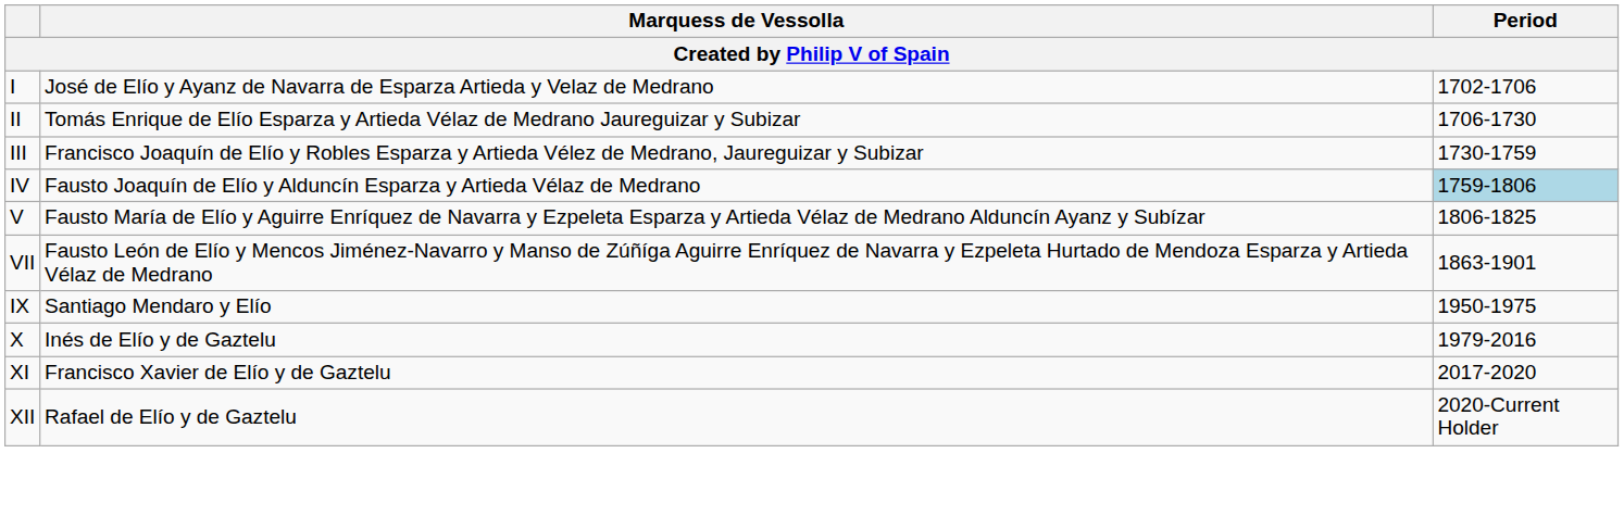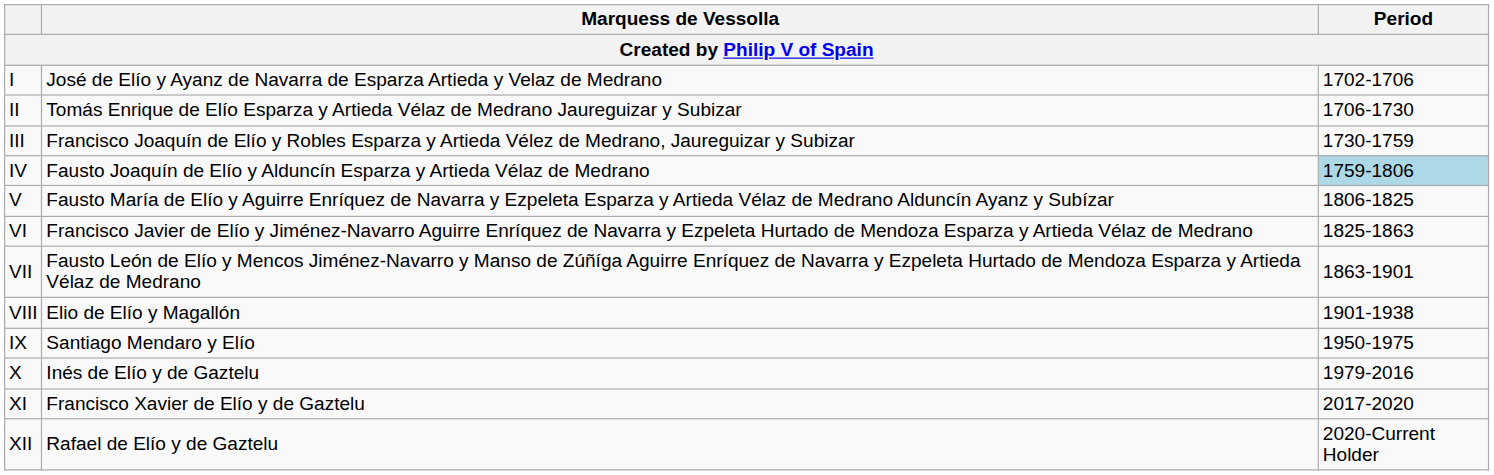 <table class="wikitable">
 <tr>
 <th></th>
 <th>Marquess de Vessolla</th>
 <th>Period</th>
 </tr>
 <tr bgcolor="#dddddd" |>
 <th colspan="3">Created by <a href='#'>Philip V of Spain</a></th>
 </tr>
 <tr>
 <td>I</td>
 <td>José de Elío y Ayanz de Navarra de Esparza Artieda y Velaz de Medrano</td>
 <td>1702-1706</td>
 </tr>
 <tr>
 <td>II</td>
 <td>Tomás Enrique de Elío Esparza y Artieda Vélaz de Medrano Jaureguizar y Subizar</td>
 <td>1706-1730</td>
 </tr>
 <tr>
 <td>III</td>
 <td>Francisco Joaquín de Elío y Robles Esparza y Artieda Vélez de Medrano, Jaureguizar y Subizar</td>
 <td>1730-1759</td>
 </tr>
 <tr>
 <td>IV</td>
 <td>Fausto Joaquín de Elío y Alduncín Esparza y Artieda Vélaz de Medrano</td>
 <td style="background: lightblue;">1759-1806</td>
 </tr>
 <tr>
 <td>V</td>
 <td>Fausto María de Elío y Aguirre Enríquez de Navarra y Ezpeleta Esparza y Artieda Vélaz de Medrano Alduncín Ayanz y Subízar</td>
 <td>1806-1825</td>
 </tr>
 <tr>
+<td>VI</td>
+<td>Francisco Javier de Elío y Jiménez-Navarro Aguirre Enríquez de Navarra y Ezpeleta Hurtado de Mendoza Esparza y Artieda Vélaz de Medrano</td>
+<td>1825-1863</td>
+</tr>
+<tr>
 <td>VII</td>
 <td>Fausto León de Elío y Mencos Jiménez-Navarro y Manso de Zúñíga Aguirre Enríquez de Navarra y Ezpeleta Hurtado de Mendoza Esparza y Artieda Vélaz de Medrano</td>
 <td>1863-1901</td>
+</tr>
+<tr>
+<td>VIII</td>
+<td>Elio de Elío y Magallón</td>
+<td>1901-1938</td>
 </tr>
 <tr>
 <td>IX</td>
 <td>Santiago Mendaro y Elío</td>
 <td>1950-1975</td>
 </tr>
 <tr>
 <td>X</td>
 <td>Inés de Elío y de Gaztelu</td>
 <td>1979-2016</td>
 </tr>
 <tr>
 <td>XI</td>
 <td>Francisco Xavier de Elío y de Gaztelu</td>
 <td>2017-2020</td>
 </tr>
 <tr>
 <td>XII</td>
 <td>Rafael de Elío y de Gaztelu</td>
 <td>2020-Current Holder</td>
 </tr>
 </table>
